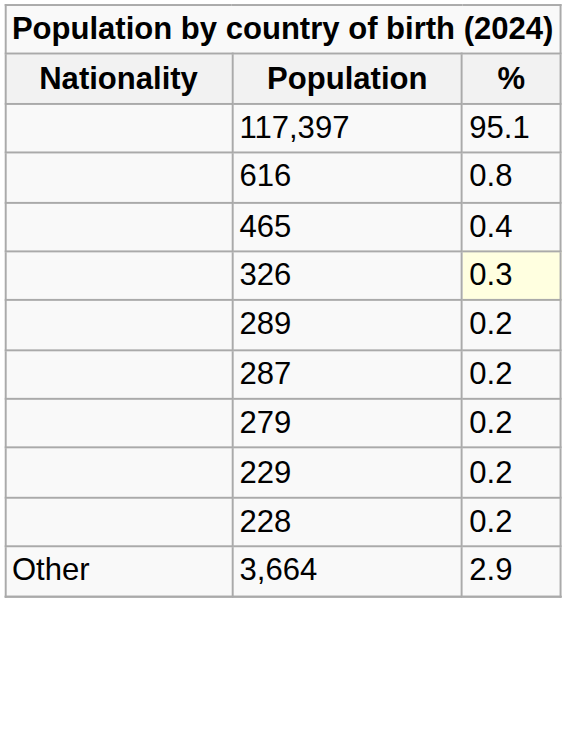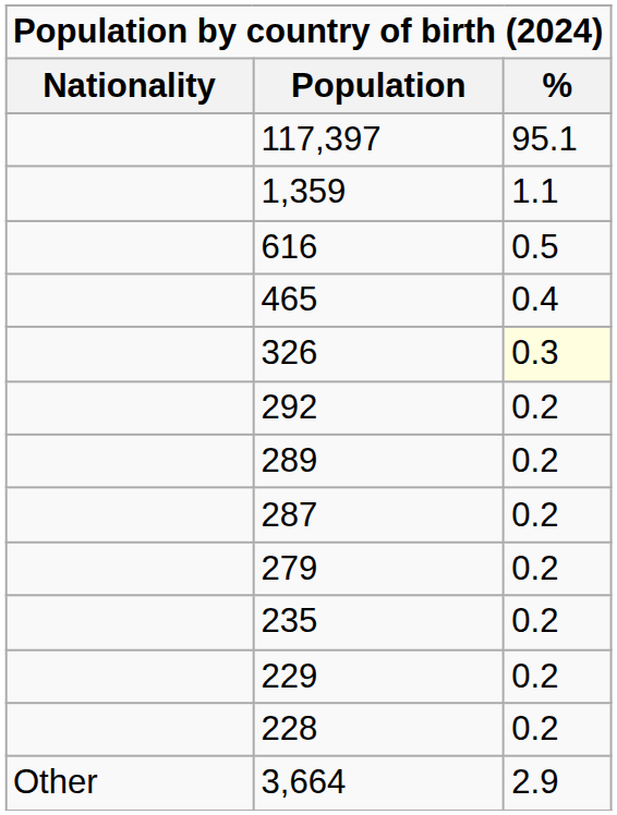 <table class="wikitable" style="float:right;">
 <tr>
 <td colspan="3"><strong>Population by country of birth (2024)</strong></td>
 </tr>
 <tr \>
 <th>Nationality</th>
 <th>Population</th>
 <th>%</th>
 </tr>
 <tr>
 <td></td>
 <td>117,397</td>
 <td>95.1</td>
 </tr>
 <tr>
 <td></td>
+<td>1,359</td>
+<td>1.1</td>
+</tr>
+<tr>
+<td></td>
 <td>616</td>
-<td>0.8</td>
+<td>0.5</td>
 </tr>
 <tr>
 <td></td>
 <td>465</td>
 <td>0.4</td>
 </tr>
 <tr>
 <td></td>
 <td>326</td>
 <td style="background: lightyellow;">0.3</td>
+</tr>
+<tr>
+<td></td>
+<td>292</td>
+<td>0.2</td>
 </tr>
 <tr>
 <td></td>
 <td>289</td>
 <td>0.2</td>
 </tr>
 <tr>
 <td></td>
 <td>287</td>
 <td>0.2</td>
 </tr>
 <tr>
 <td></td>
 <td>279</td>
+<td>0.2</td>
+</tr>
+<tr>
+<td></td>
+<td>235</td>
 <td>0.2</td>
 </tr>
 <tr>
 <td></td>
 <td>229</td>
 <td>0.2</td>
 </tr>
 <tr>
 <td></td>
 <td>228</td>
 <td>0.2</td>
 </tr>
 <tr>
 <td>Other</td>
 <td>3,664</td>
 <td>2.9</td>
 </tr>
 <tr>
 </tr>
 </table>
